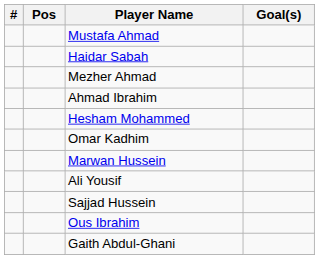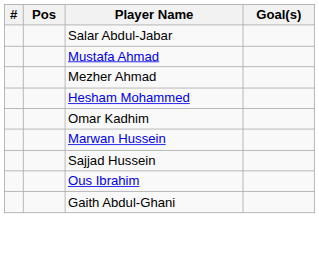 <table class="wikitable" width="30%">
 <tr>
 <th>#</th>
 <th>Pos</th>
 <th>Player Name</th>
 <th>Goal(s)</th>
 </tr>
 <tr>
 <td></td>
 <td></td>
+<td> Salar Abdul-Jabar</td>
+<td></td>
+</tr>
+<tr>
+<td></td>
+<td></td>
 <td> <a href='#'>Mustafa Ahmad</a></td>
 <td></td>
 </tr>
 <tr>
 <td></td>
 <td></td>
-<td> <a href='#'>Haidar Sabah</a></td>
-<td></td>
-</tr>
-<tr>
-<td></td>
-<td></td>
 <td> Mezher Ahmad</td>
-<td></td>
-</tr>
-<tr>
-<td></td>
-<td></td>
-<td> Ahmad Ibrahim</td>
 <td></td>
 </tr>
 <tr>
 <td></td>
 <td></td>
 <td> <a href='#'>Hesham Mohammed</a></td>
 <td></td>
 </tr>
 <tr>
 <td></td>
 <td></td>
 <td> Omar Kadhim</td>
 <td></td>
 </tr>
 <tr>
 <td></td>
 <td></td>
 <td> <a href='#'>Marwan Hussein</a></td>
 <td></td>
 </tr>
 <tr>
 <td></td>
 <td></td>
-<td> Ali Yousif</td>
-<td></td>
-</tr>
-<tr>
-<td></td>
-<td></td>
 <td> Sajjad Hussein</td>
 <td></td>
 </tr>
 <tr>
 <td></td>
 <td></td>
 <td> <a href='#'>Ous Ibrahim</a></td>
 <td></td>
 </tr>
 <tr>
 <td></td>
 <td></td>
 <td> Gaith Abdul-Ghani</td>
 <td></td>
 </tr>
 </table>
